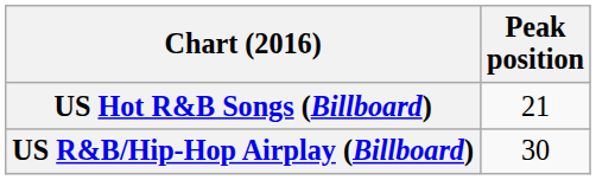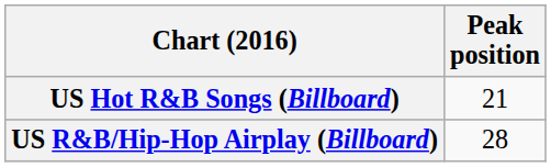 <table class="wikitable sortable plainrowheaders" style="text-align:center">
 <tr>
 <th scope="col">Chart (2016)</th>
 <th scope="col">Peak<br>position</th>
 </tr>
 <tr>
 <th scope="row">US <a href='#'>Hot R&B Songs</a> (<em><a href='#'>Billboard</a></em>)</th>
 <td style="text-align:center;">21</td>
 </tr>
 <tr>
 <th scope="row">US <a href='#'>R&B/Hip-Hop Airplay</a> (<em><a href='#'>Billboard</a></em>)</th>
-<td style="text-align:center;">30</td>
+<td style="text-align:center;">28</td>
 </tr>
 </table>
